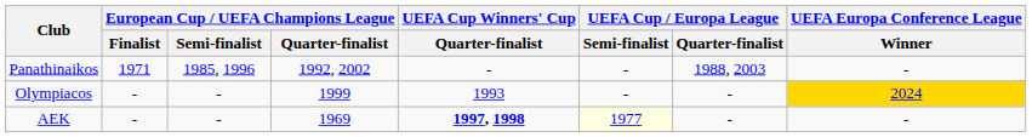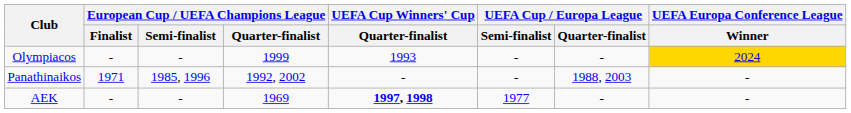 <table class="wikitable">
 <tr>
 <th rowspan="2">Club</th>
 <th colspan="3"><a href='#'>European Cup / UEFA Champions League</a></th>
 <th colspan="1"><a href='#'>UEFA Cup Winners' Cup</a></th>
 <th colspan="2"><a href='#'>UEFA Cup / Europa League</a></th>
 <th colspan="1"><a href='#'>UEFA Europa Conference League</a></th>
 </tr>
 <tr>
 <th>Finalist</th>
 <th>Semi-finalist</th>
 <th>Quarter-finalist</th>
 <th>Quarter-finalist</th>
 <th>Semi-finalist</th>
 <th>Quarter-finalist</th>
 <th>Winner</th>
 </tr>
 <tr>
+<td style="text-align:center"><a href='#'>Olympiacos</a></td>
+<td style="text-align:center">-</td>
+<td style="text-align:center">-</td>
+<td style="text-align:center"><a href='#'>1999</a></td>
+<td style="text-align:center"><a href='#'>1993</a></td>
+<td style="text-align:center">-</td>
+<td style="text-align:center">-</td>
+<td bgcolor="Gold" style="text-align:center"><a href='#'>2024</a></td>
+</tr>
+<tr>
 <td style="text-align:center"><a href='#'>Panathinaikos</a></td>
 <td style="text-align:center"><a href='#'>1971</a></td>
 <td style="text-align:center"><a href='#'>1985</a>, <a href='#'>1996</a></td>
 <td style="text-align:center"><a href='#'>1992</a>, <a href='#'>2002</a></td>
 <td style="text-align:center">-</td>
 <td style="text-align:center">-</td>
 <td style="text-align:center"><a href='#'>1988</a>, <a href='#'>2003</a></td>
 <td style="text-align:center">-</td>
 </tr>
 <tr>
-<td style="text-align:center"><a href='#'>Olympiacos</a></td>
-<td style="text-align:center">-</td>
-<td style="text-align:center">-</td>
-<td style="text-align:center"><a href='#'>1999</a></td>
-<td style="text-align:center"><a href='#'>1993</a></td>
-<td style="text-align:center">-</td>
-<td style="text-align:center">-</td>
-<td bgcolor="Gold" style="text-align:center"><a href='#'>2024</a></td>
-</tr>
-<tr>
 <td style="text-align:center"><a href='#'>AEK</a></td>
 <td style="text-align:center">-</td>
 <td style="text-align:center">-</td>
 <td style="text-align:center"><a href='#'>1969</a></td>
 <td style="text-align:center"><strong><a href='#'>1997</a>, <a href='#'>1998</a></strong></td>
-<td style="background: lightyellow; text-align:center"><a href='#'>1977</a></td>
+<td style="text-align:center"><a href='#'>1977</a></td>
 <td style="text-align:center">-</td>
 <td style="text-align:center">-</td>
 </tr>
 </table>
